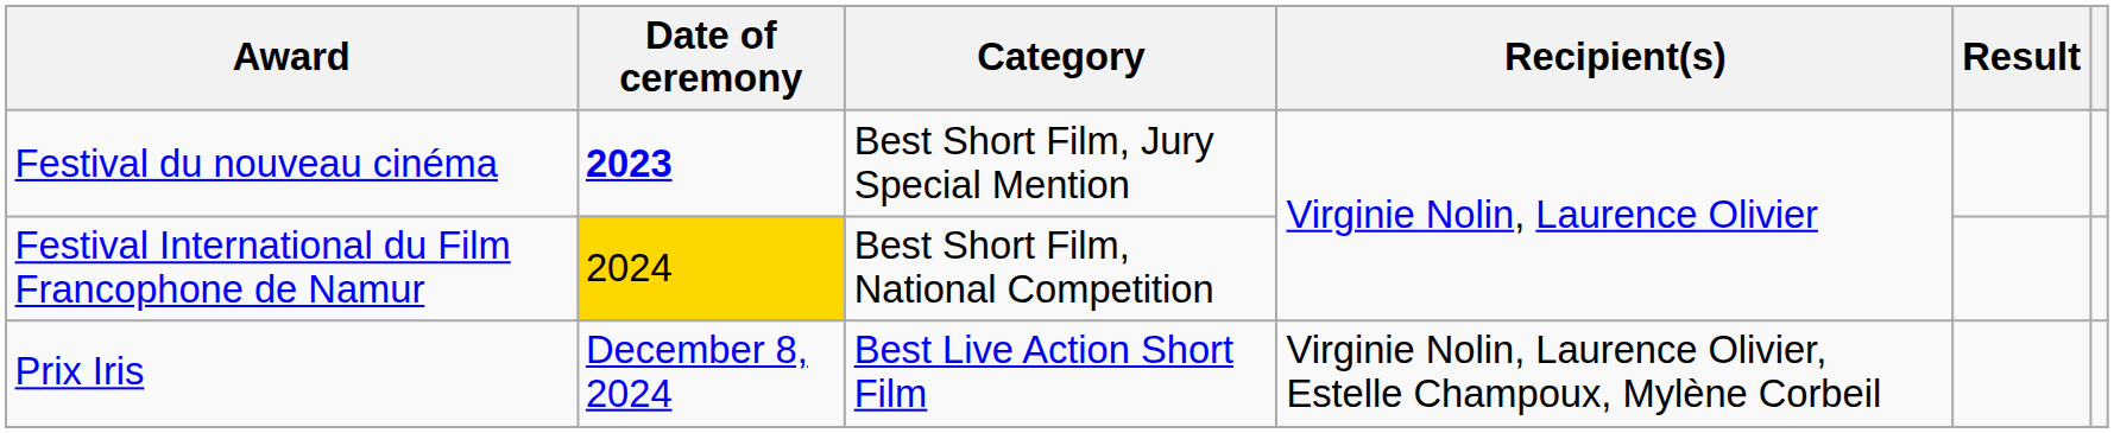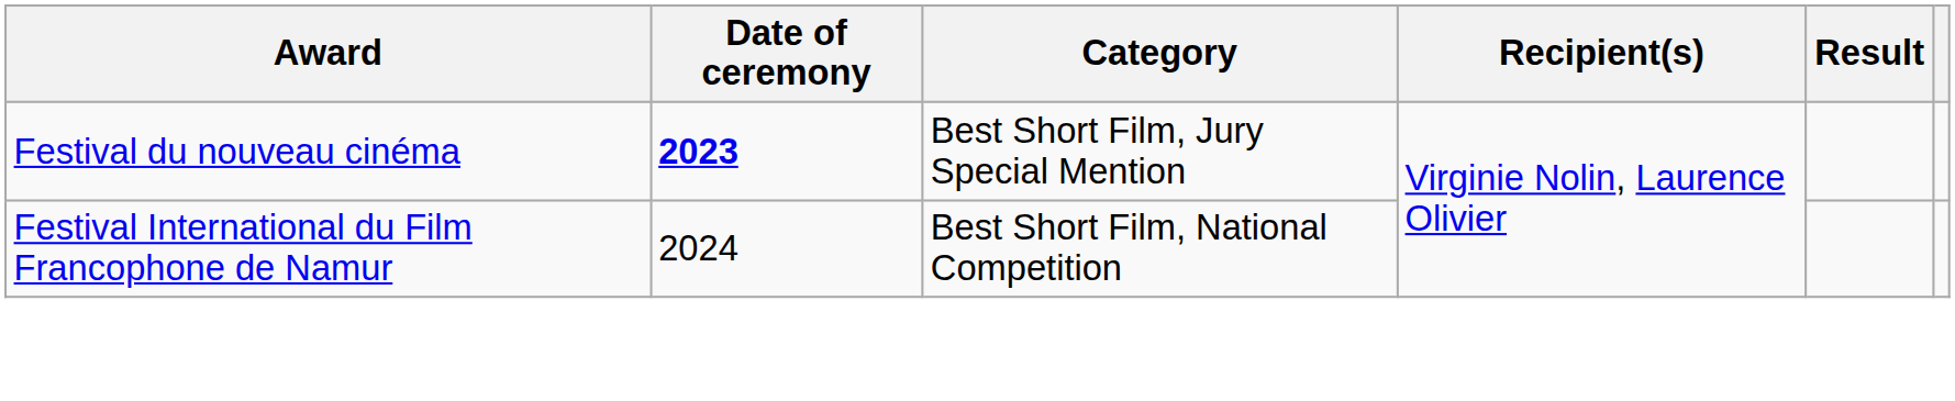 <table class="wikitable sortable plainrowheaders">
 <tr>
 <th scope="col">Award</th>
 <th scope="col">Date of ceremony</th>
 <th scope="col">Category</th>
 <th scope="col">Recipient(s)</th>
 <th scope="col">Result</th>
 <th scope="col" class="unsortable"></th>
 </tr>
 <tr>
 <td><a href='#'>Festival du nouveau cinéma</a></td>
 <td><strong><a href='#'>2023</a></strong></td>
 <td>Best Short Film, Jury Special Mention</td>
 <td rowspan=2><a href='#'>Virginie Nolin</a>, <a href='#'>Laurence Olivier</a></td>
 <td></td>
 <td></td>
 </tr>
 <tr>
 <td><a href='#'>Festival International du Film Francophone de Namur</a></td>
-<td style="background: gold;">2024</td>
+<td>2024</td>
 <td>Best Short Film, National Competition</td>
 <td></td>
 <td></td>
 </tr>
-<tr>
-<td><a href='#'>Prix Iris</a></td>
-<td><a href='#'>December 8, 2024</a></td>
-<td><a href='#'>Best Live Action Short Film</a></td>
-<td>Virginie Nolin, Laurence Olivier, Estelle Champoux, Mylène Corbeil</td>
-<td></td>
-<td></td>
-</tr>
 </table>
